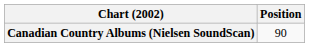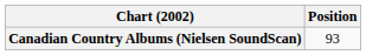 <table class="wikitable plainrowheaders">
 <tr>
 <th>Chart (2002)</th>
 <th>Position</th>
 </tr>
 <tr>
 <th scope="row">Canadian Country Albums (Nielsen SoundScan)</th>
-<td align=center>90</td>
+<td align=center>93</td>
 </tr>
 </table>
